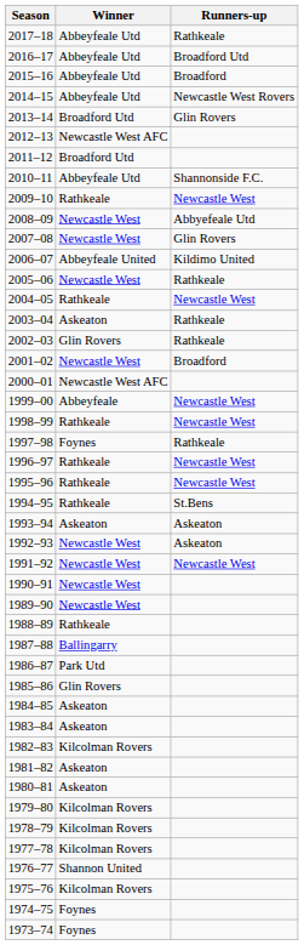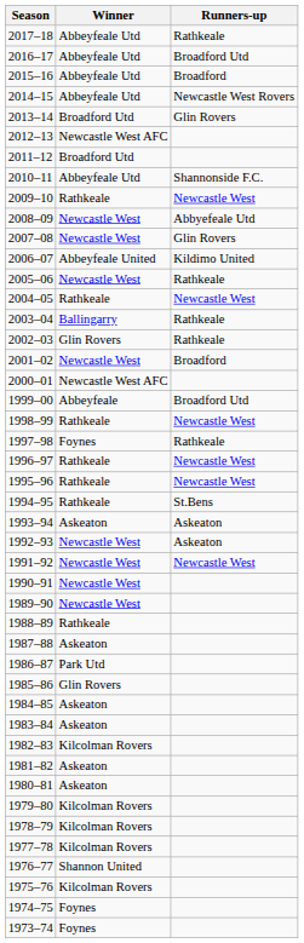 <table class="wikitable collapsible">
 <tr>
 <th>Season</th>
 <th>Winner</th>
 <th>Runners-up</th>
 </tr>
 <tr>
 <td>2017–18</td>
 <td>Abbeyfeale Utd</td>
 <td>Rathkeale</td>
 </tr>
 <tr>
 <td>2016–17</td>
 <td>Abbeyfeale Utd</td>
 <td>Broadford Utd</td>
 </tr>
 <tr>
 <td>2015–16</td>
 <td>Abbeyfeale Utd</td>
 <td>Broadford</td>
 </tr>
 <tr>
 <td>2014–15</td>
 <td>Abbeyfeale Utd</td>
 <td>Newcastle West Rovers</td>
 </tr>
 <tr>
 <td>2013–14</td>
 <td>Broadford Utd</td>
 <td>Glin Rovers</td>
 </tr>
 <tr>
 <td>2012–13</td>
 <td>Newcastle West AFC</td>
 <td></td>
 </tr>
 <tr>
 <td>2011–12</td>
 <td>Broadford Utd</td>
 <td></td>
 </tr>
 <tr>
 <td>2010–11</td>
 <td>Abbeyfeale Utd</td>
 <td>Shannonside F.C.</td>
 </tr>
 <tr>
 <td>2009–10</td>
 <td>Rathkeale</td>
 <td><a href='#'>Newcastle West</a></td>
 </tr>
 <tr>
 <td>2008–09</td>
 <td><a href='#'>Newcastle West</a></td>
 <td>Abbyefeale Utd</td>
 </tr>
 <tr>
 <td>2007–08</td>
 <td><a href='#'>Newcastle West</a></td>
 <td>Glin Rovers</td>
 </tr>
 <tr>
 <td>2006–07</td>
 <td>Abbeyfeale United</td>
 <td>Kildimo United</td>
 </tr>
 <tr>
 <td>2005–06</td>
 <td><a href='#'>Newcastle West</a></td>
 <td>Rathkeale</td>
 </tr>
 <tr>
 <td>2004–05</td>
 <td>Rathkeale</td>
 <td><a href='#'>Newcastle West</a></td>
 </tr>
 <tr>
 <td>2003–04</td>
-<td>Askeaton</td>
+<td><a href='#'>Ballingarry</a></td>
 <td>Rathkeale</td>
 </tr>
 <tr>
 <td>2002–03</td>
 <td>Glin Rovers</td>
 <td>Rathkeale</td>
 </tr>
 <tr>
 <td>2001–02</td>
 <td><a href='#'>Newcastle West</a></td>
 <td>Broadford</td>
 </tr>
 <tr>
 <td>2000–01</td>
 <td>Newcastle West AFC</td>
 <td></td>
 </tr>
 <tr>
 <td>1999–00</td>
 <td>Abbeyfeale</td>
-<td><a href='#'>Newcastle West</a></td>
+<td>Broadford Utd</td>
 </tr>
 <tr>
 <td>1998–99</td>
 <td>Rathkeale</td>
 <td><a href='#'>Newcastle West</a></td>
 </tr>
 <tr>
 <td>1997–98</td>
 <td>Foynes</td>
 <td>Rathkeale</td>
 </tr>
 <tr>
 <td>1996–97</td>
 <td>Rathkeale</td>
 <td><a href='#'>Newcastle West</a></td>
 </tr>
 <tr>
 <td>1995–96</td>
 <td>Rathkeale</td>
 <td><a href='#'>Newcastle West</a></td>
 </tr>
 <tr>
 <td>1994–95</td>
 <td>Rathkeale</td>
 <td>St.Bens</td>
 </tr>
 <tr>
 <td>1993–94</td>
 <td>Askeaton</td>
 <td>Askeaton</td>
 </tr>
 <tr>
 <td>1992–93</td>
 <td><a href='#'>Newcastle West</a></td>
 <td>Askeaton</td>
 </tr>
 <tr>
 <td>1991–92</td>
 <td><a href='#'>Newcastle West</a></td>
 <td><a href='#'>Newcastle West</a></td>
 </tr>
 <tr>
 <td>1990–91</td>
 <td><a href='#'>Newcastle West</a></td>
 <td></td>
 </tr>
 <tr>
 <td>1989–90</td>
 <td><a href='#'>Newcastle West</a></td>
 <td></td>
 </tr>
 <tr>
 <td>1988–89</td>
 <td>Rathkeale</td>
 <td></td>
 </tr>
 <tr>
 <td>1987–88</td>
-<td><a href='#'>Ballingarry</a></td>
+<td>Askeaton</td>
 <td></td>
 </tr>
 <tr>
 <td>1986–87</td>
 <td>Park Utd</td>
 <td></td>
 </tr>
 <tr>
 <td>1985–86</td>
 <td>Glin Rovers</td>
 <td></td>
 </tr>
 <tr>
 <td>1984–85</td>
 <td>Askeaton</td>
 <td></td>
 </tr>
 <tr>
 <td>1983–84</td>
 <td>Askeaton</td>
 <td></td>
 </tr>
 <tr>
 <td>1982–83</td>
 <td>Kilcolman Rovers</td>
 <td></td>
 </tr>
 <tr>
 <td>1981–82</td>
 <td>Askeaton</td>
 <td></td>
 </tr>
 <tr>
 <td>1980–81</td>
 <td>Askeaton</td>
 <td></td>
 </tr>
 <tr>
 <td>1979–80</td>
 <td>Kilcolman Rovers</td>
 <td></td>
 </tr>
 <tr>
 <td>1978–79</td>
 <td>Kilcolman Rovers</td>
 <td></td>
 </tr>
 <tr>
 <td>1977–78</td>
 <td>Kilcolman Rovers</td>
 <td></td>
 </tr>
 <tr>
 <td>1976–77</td>
 <td>Shannon United</td>
 <td></td>
 </tr>
 <tr>
 <td>1975–76</td>
 <td>Kilcolman Rovers</td>
 <td></td>
 </tr>
 <tr>
 <td>1974–75</td>
 <td>Foynes</td>
 <td></td>
 </tr>
 <tr>
 <td>1973–74</td>
 <td>Foynes</td>
 <td></td>
 </tr>
 </table>
